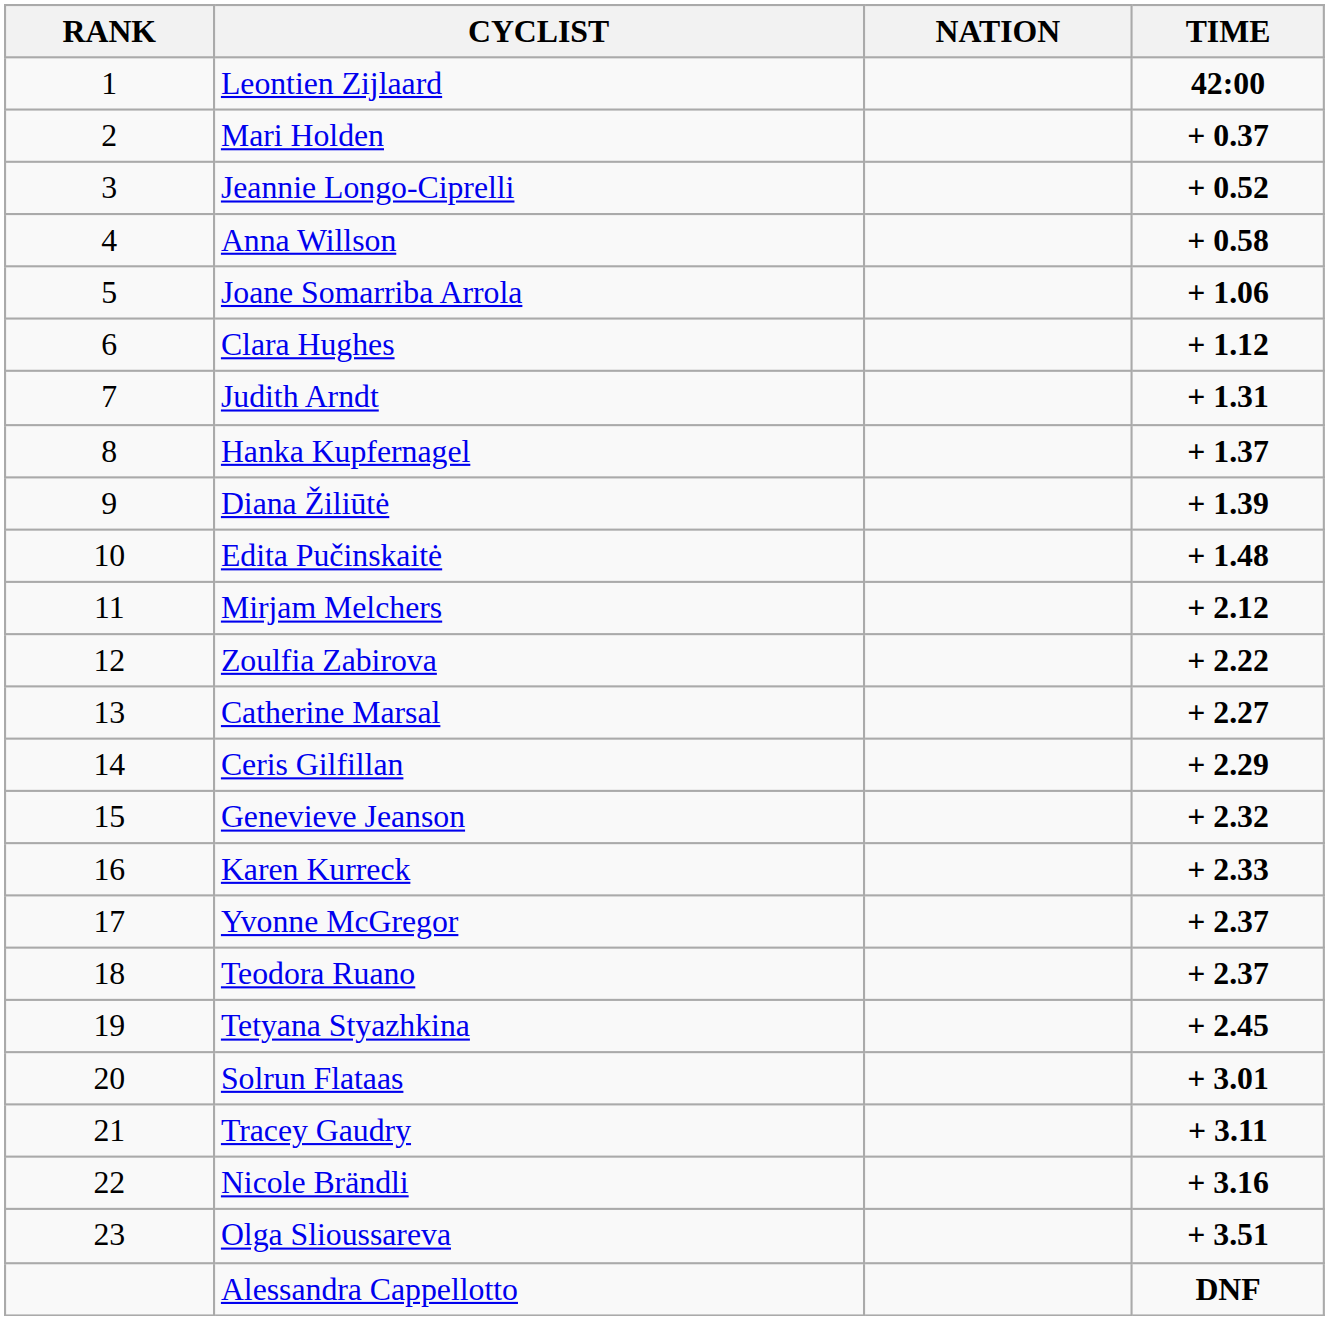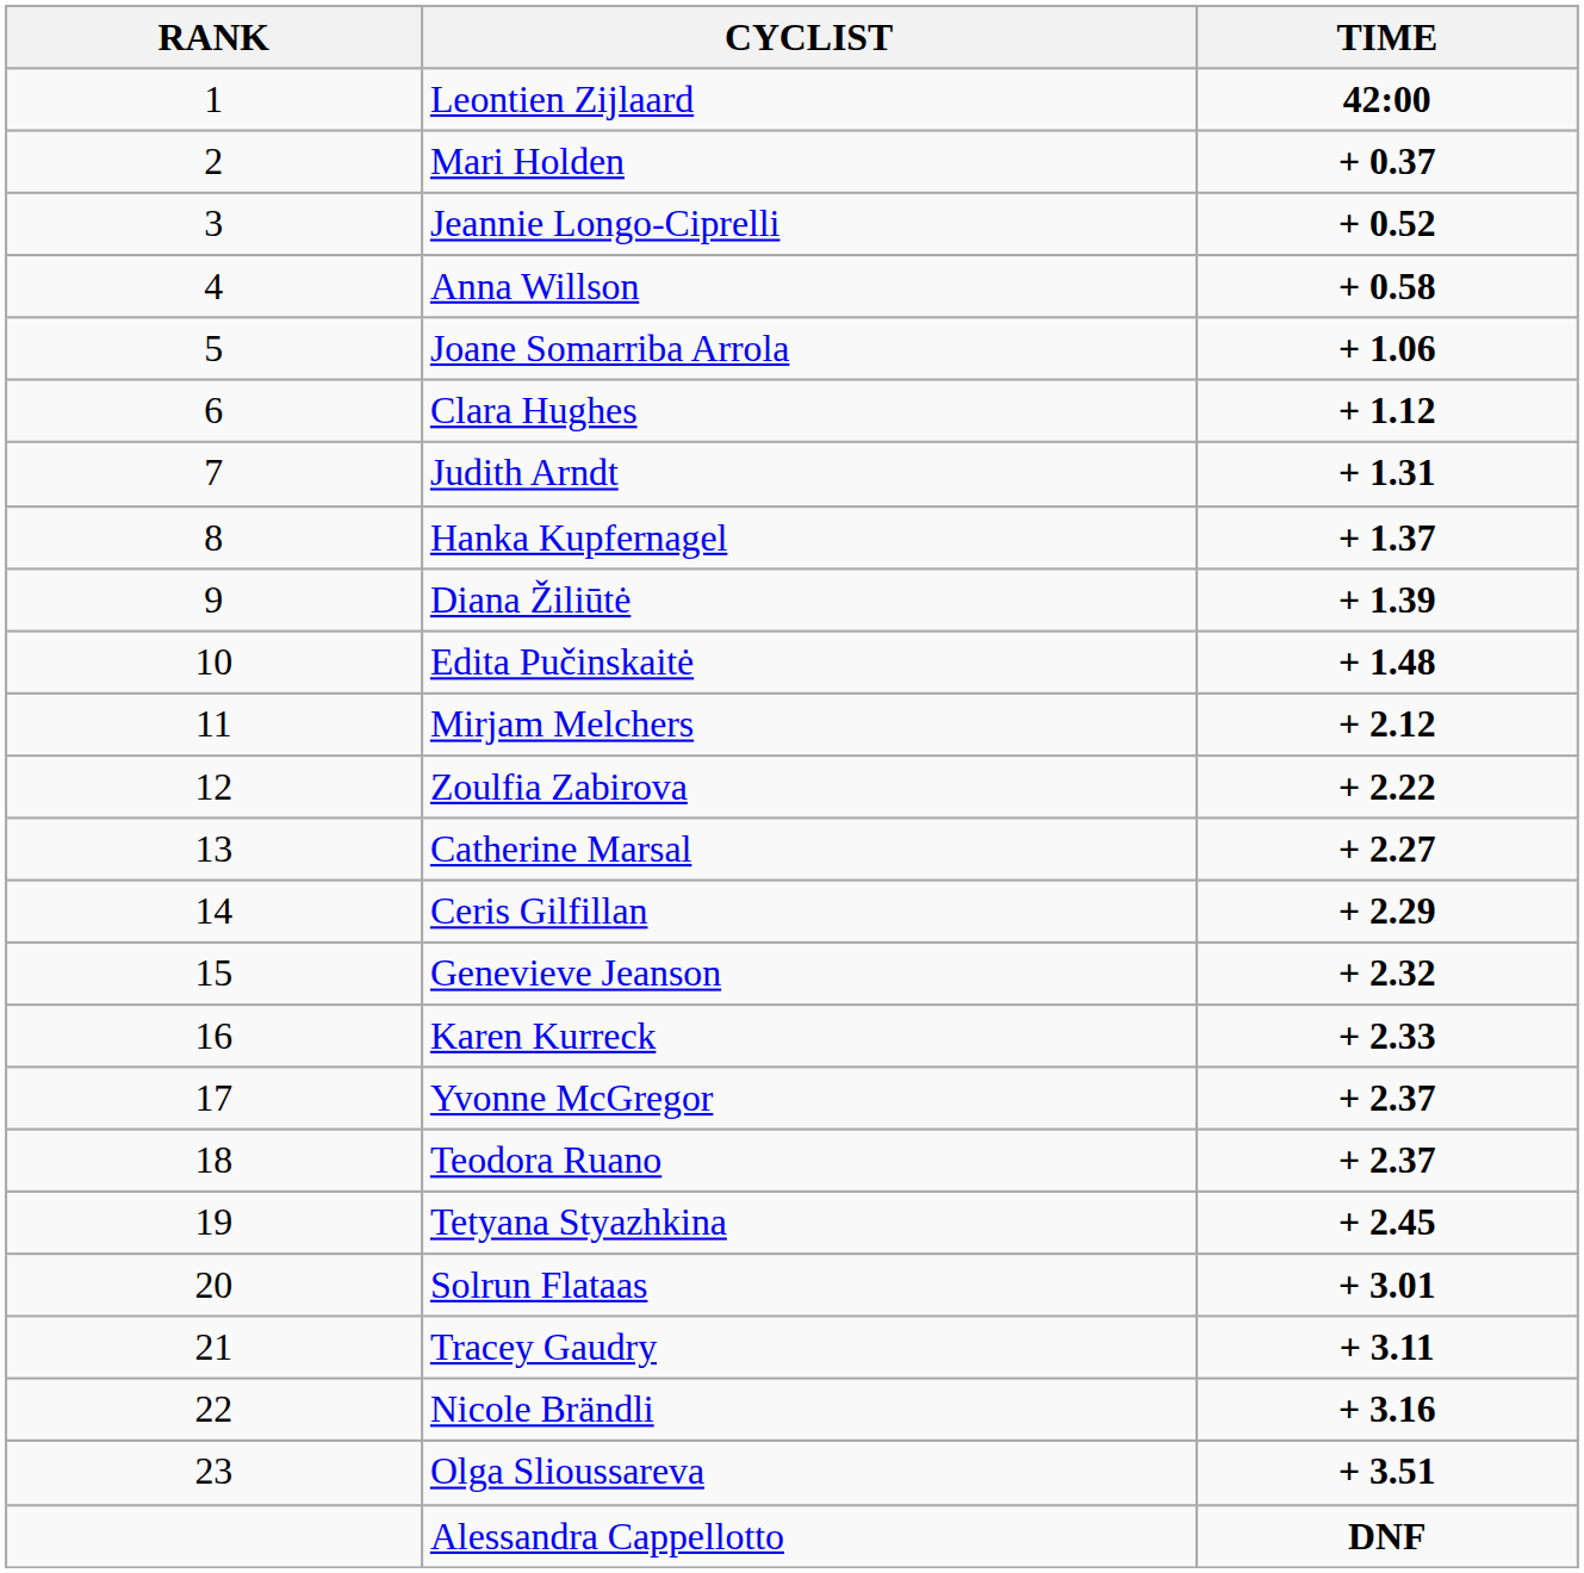 <table class="wikitable sortable" style="font-size:95%" width="50%">
 <tr>
 <th>RANK</th>
 <th align="left" style="width: 20em">CYCLIST</th>
-<th>NATION</th>
 <th>TIME</th>
 </tr>
 <tr>
 <td align="center">1</td>
 <td><a href='#'>Leontien Zijlaard</a></td>
-<td></td>
 <td align="center"><strong>42:00</strong></td>
 </tr>
 <tr>
 <td align="center">2</td>
 <td><a href='#'>Mari Holden</a></td>
-<td></td>
 <td align="center"><strong>+ 0.37</strong></td>
 </tr>
 <tr>
 <td align="center">3</td>
 <td><a href='#'>Jeannie Longo-Ciprelli</a></td>
-<td></td>
 <td align="center"><strong>+ 0.52</strong></td>
 </tr>
 <tr>
 <td align="center">4</td>
 <td><a href='#'>Anna Willson</a></td>
-<td></td>
 <td align="center"><strong>+ 0.58</strong></td>
 </tr>
 <tr>
 <td align="center">5</td>
 <td><a href='#'>Joane Somarriba Arrola</a></td>
-<td></td>
 <td align="center"><strong>+ 1.06</strong></td>
 </tr>
 <tr>
 <td align="center">6</td>
 <td><a href='#'>Clara Hughes</a></td>
-<td></td>
 <td align="center"><strong>+ 1.12</strong></td>
 </tr>
 <tr>
 <td align="center">7</td>
 <td><a href='#'>Judith Arndt</a></td>
-<td></td>
 <td align="center"><strong>+ 1.31</strong></td>
 </tr>
 <tr>
 <td align="center">8</td>
 <td><a href='#'>Hanka Kupfernagel</a></td>
-<td></td>
 <td align="center"><strong>+ 1.37</strong></td>
 </tr>
 <tr>
 <td align="center">9</td>
 <td><a href='#'>Diana Žiliūtė</a></td>
-<td></td>
 <td align="center"><strong>+ 1.39</strong></td>
 </tr>
 <tr>
 <td align="center">10</td>
 <td><a href='#'>Edita Pučinskaitė</a></td>
-<td></td>
 <td align="center"><strong>+ 1.48</strong></td>
 </tr>
 <tr>
 <td align="center">11</td>
 <td><a href='#'>Mirjam Melchers</a></td>
-<td></td>
 <td align="center"><strong>+ 2.12</strong></td>
 </tr>
 <tr>
 <td align="center">12</td>
 <td><a href='#'>Zoulfia Zabirova</a></td>
-<td></td>
 <td align="center"><strong>+ 2.22</strong></td>
 </tr>
 <tr>
 <td align="center">13</td>
 <td><a href='#'>Catherine Marsal</a></td>
-<td></td>
 <td align="center"><strong>+ 2.27</strong></td>
 </tr>
 <tr>
 <td align="center">14</td>
 <td><a href='#'>Ceris Gilfillan</a></td>
-<td></td>
 <td align="center"><strong>+ 2.29</strong></td>
 </tr>
 <tr>
 <td align="center">15</td>
 <td><a href='#'>Genevieve Jeanson</a></td>
-<td></td>
 <td align="center"><strong>+ 2.32</strong></td>
 </tr>
 <tr>
 <td align="center">16</td>
 <td><a href='#'>Karen Kurreck</a></td>
-<td></td>
 <td align="center"><strong>+ 2.33</strong></td>
 </tr>
 <tr>
 <td align="center">17</td>
 <td><a href='#'>Yvonne McGregor</a></td>
-<td></td>
 <td align="center"><strong>+ 2.37</strong></td>
 </tr>
 <tr>
 <td align="center">18</td>
 <td><a href='#'>Teodora Ruano</a></td>
-<td></td>
 <td align="center"><strong>+ 2.37</strong></td>
 </tr>
 <tr>
 <td align="center">19</td>
 <td><a href='#'>Tetyana Styazhkina</a></td>
-<td></td>
 <td align="center"><strong>+ 2.45</strong></td>
 </tr>
 <tr>
 <td align="center">20</td>
 <td><a href='#'>Solrun Flataas</a></td>
-<td></td>
 <td align="center"><strong>+ 3.01</strong></td>
 </tr>
 <tr>
 <td align="center">21</td>
 <td><a href='#'>Tracey Gaudry</a></td>
-<td></td>
 <td align="center"><strong>+ 3.11</strong></td>
 </tr>
 <tr>
 <td align="center">22</td>
 <td><a href='#'>Nicole Brändli</a></td>
-<td></td>
 <td align="center"><strong>+ 3.16</strong></td>
 </tr>
 <tr>
 <td align="center">23</td>
 <td><a href='#'>Olga Slioussareva</a></td>
-<td></td>
 <td align="center"><strong>+ 3.51</strong></td>
 </tr>
 <tr>
 <td align="center"></td>
 <td><a href='#'>Alessandra Cappellotto</a></td>
-<td></td>
 <td align="center"><strong>DNF</strong></td>
 </tr>
 </table>
